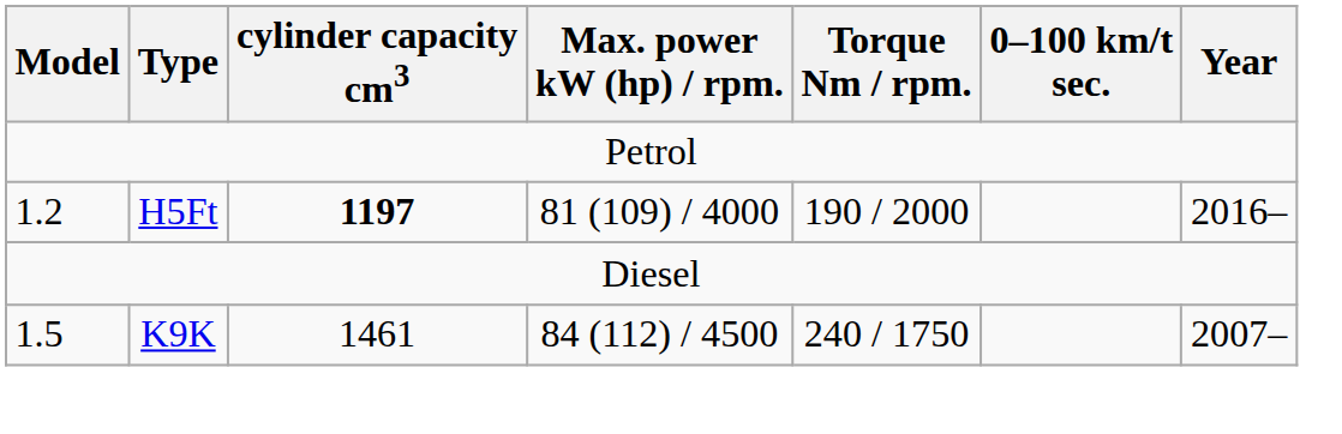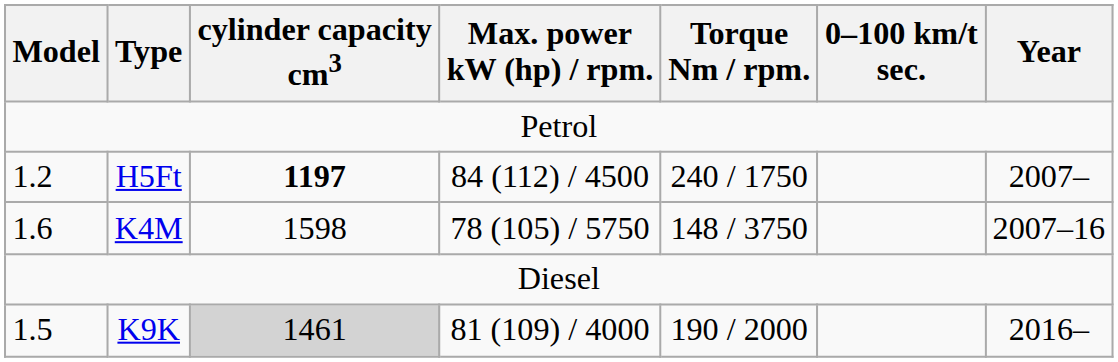 <table class="wikitable" style="text-align:center">
 <tr>
 <th>Model</th>
 <th>Type</th>
 <th>cylinder capacity<br>cm<sup>3</sup></th>
 <th>Max. power <br>kW (hp) / rpm.</th>
 <th>Torque <br>Nm / rpm.</th>
 <th>0–100 km/t<br>sec.</th>
 <th>Year</th>
 </tr>
 <tr>
 <td colspan="7">Petrol</td>
 </tr>
 <tr>
 <td align="left">1.2</td>
 <td><a href='#'>H5Ft</a></td>
 <td><strong>1197</strong></td>
-<td>81 (109) / 4000</td>
-<td>190 / 2000</td>
+<td>84 (112) / 4500</td>
+<td>240 / 1750</td>
 <td></td>
-<td>2016–</td>
+<td>2007–</td>
+</tr>
+<tr>
+<td align="left">1.6</td>
+<td><a href='#'>K4M</a></td>
+<td>1598</td>
+<td>78 (105) / 5750</td>
+<td>148 / 3750</td>
+<td></td>
+<td>2007–16</td>
 </tr>
 <tr>
 <td colspan="7">Diesel</td>
 </tr>
 <tr>
 <td align="left">1.5</td>
 <td><a href='#'>K9K</a></td>
-<td>1461</td>
-<td>84 (112) / 4500</td>
-<td>240 / 1750</td>
+<td style="background: lightgrey;">1461</td>
+<td>81 (109) / 4000</td>
+<td>190 / 2000</td>
 <td></td>
-<td>2007–</td>
+<td>2016–</td>
 </tr>
 </table>
